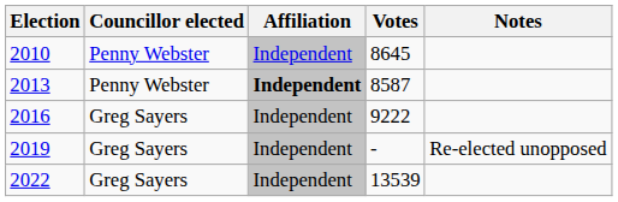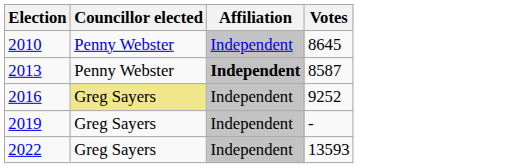 <table class="wikitable sortable">
 <tr>
 <th>Election</th>
 <th>Councillor elected</th>
 <th>Affiliation</th>
 <th>Votes</th>
-<th>Notes</th>
 </tr>
 <tr>
 <td rowspan=1><a href='#'>2010</a></td>
 <td><a href='#'>Penny Webster</a></td>
 <td bgcolor=c3c3c3><a href='#'>Independent</a></td>
 <td>8645</td>
-<td></td>
 </tr>
 <tr>
 <td rowspan=1><a href='#'>2013</a></td>
 <td>Penny Webster</td>
 <td bgcolor=c3c3c3><strong>Independent</strong></td>
 <td>8587</td>
-<td></td>
 </tr>
 <tr>
 <td rowspan=1><a href='#'>2016</a></td>
-<td>Greg Sayers</td>
+<td style="background: khaki;">Greg Sayers</td>
 <td bgcolor=c3c3c3>Independent</td>
-<td>9222</td>
-<td></td>
+<td>9252</td>
 </tr>
 <tr>
 <td rowspan=1><a href='#'>2019</a></td>
 <td>Greg Sayers</td>
 <td bgcolor=c3c3c3>Independent</td>
 <td>-</td>
-<td>Re-elected unopposed</td>
 </tr>
 <tr>
 <td rowspan=1><a href='#'>2022</a></td>
 <td>Greg Sayers</td>
 <td bgcolor=c3c3c3>Independent</td>
-<td>13539</td>
-<td></td>
+<td>13593</td>
 </tr>
 </table>
